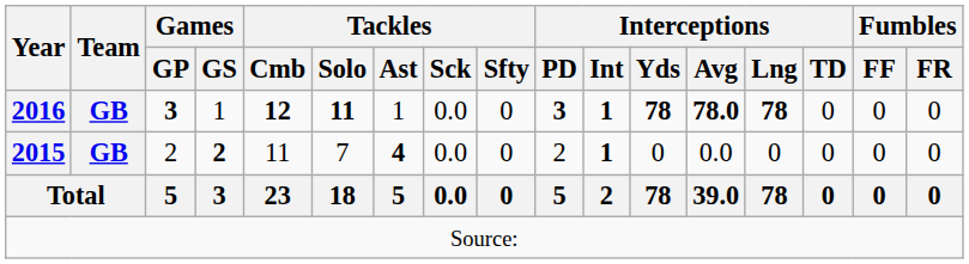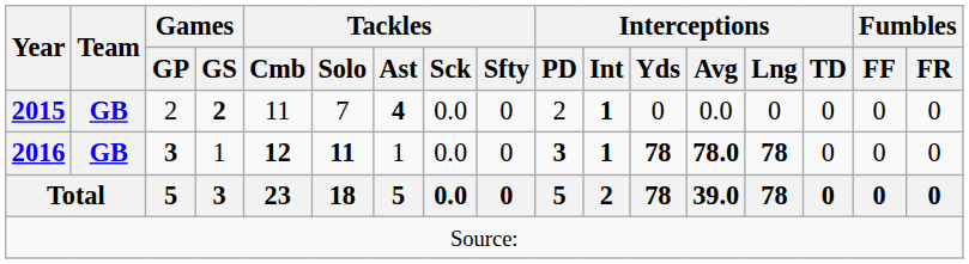 <table class="wikitable" style="text-align: center;">
 <tr>
 <th rowspan="2">Year</th>
 <th rowspan="2">Team</th>
 <th colspan="2">Games</th>
 <th colspan="5">Tackles</th>
 <th colspan="6">Interceptions</th>
 <th colspan="2">Fumbles</th>
 </tr>
 <tr>
 <th>GP</th>
 <th>GS</th>
 <th>Cmb</th>
 <th>Solo</th>
 <th>Ast</th>
 <th>Sck</th>
 <th>Sfty</th>
 <th>PD</th>
 <th>Int</th>
 <th>Yds</th>
 <th>Avg</th>
 <th>Lng</th>
 <th>TD</th>
 <th>FF</th>
 <th>FR</th>
 </tr>
 <tr>
+<th><a href='#'>2015</a></th>
+<th><a href='#'>GB</a></th>
+<td>2</td>
+<td><strong>2</strong></td>
+<td>11</td>
+<td>7</td>
+<td><strong>4</strong></td>
+<td>0.0</td>
+<td>0</td>
+<td>2</td>
+<td><strong>1</strong></td>
+<td>0</td>
+<td>0.0</td>
+<td>0</td>
+<td>0</td>
+<td>0</td>
+<td>0</td>
+</tr>
+<tr>
 <th><a href='#'>2016</a></th>
 <th><a href='#'>GB</a></th>
 <td><strong>3</strong></td>
 <td>1</td>
 <td><strong>12</strong></td>
 <td><strong>11</strong></td>
 <td>1</td>
 <td>0.0</td>
 <td>0</td>
 <td><strong>3</strong></td>
 <td><strong>1</strong></td>
 <td><strong>78</strong></td>
 <td><strong>78.0</strong></td>
 <td><strong>78</strong></td>
-<td>0</td>
-<td>0</td>
-<td>0</td>
-</tr>
-<tr>
-<th><a href='#'>2015</a></th>
-<th><a href='#'>GB</a></th>
-<td>2</td>
-<td><strong>2</strong></td>
-<td>11</td>
-<td>7</td>
-<td><strong>4</strong></td>
-<td>0.0</td>
-<td>0</td>
-<td>2</td>
-<td><strong>1</strong></td>
-<td>0</td>
-<td>0.0</td>
-<td>0</td>
 <td>0</td>
 <td>0</td>
 <td>0</td>
 </tr>
 <tr>
 <th colspan="2">Total</th>
 <th>5</th>
 <th>3</th>
 <th>23</th>
 <th>18</th>
 <th>5</th>
 <th>0.0</th>
 <th>0</th>
 <th>5</th>
 <th>2</th>
 <th>78</th>
 <th>39.0</th>
 <th>78</th>
 <th>0</th>
 <th>0</th>
 <th>0</th>
 </tr>
 <tr>
 <td colspan="17"><small>Source: </small></td>
 </tr>
 </table>
